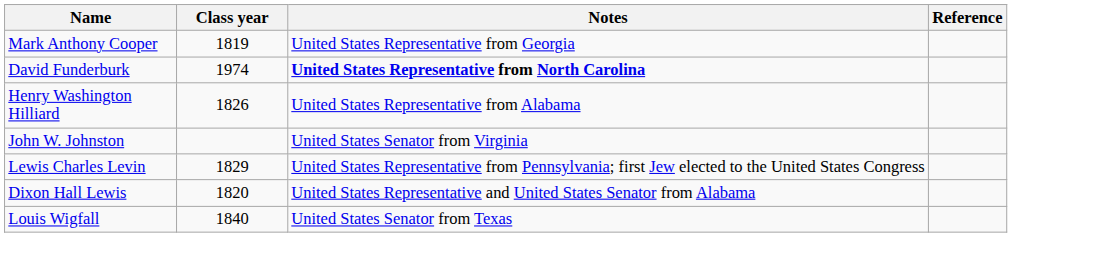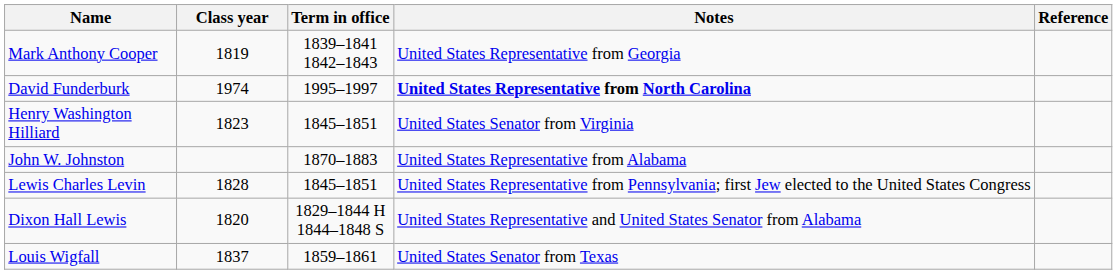 <table class="wikitable sortable">
 <tr>
 <th width="160">Name</th>
 <th width="100">Class year</th>
+<th>Term in office</th>
 <th width="*" class="unsortable">Notes</th>
 <th width="*" class="unsortable">Reference</th>
 </tr>
 <tr>
 <td><a href='#'>Mark Anthony Cooper</a></td>
 <td align="center">1819</td>
+<td align="center">1839–1841<br>1842–1843</td>
 <td><a href='#'>United States Representative</a> from <a href='#'>Georgia</a></td>
 <td></td>
 </tr>
 <tr>
 <td><a href='#'>David Funderburk</a></td>
 <td align="center">1974</td>
+<td align="center">1995–1997</td>
 <td><strong><a href='#'>United States Representative</a> from <a href='#'>North Carolina</a></strong></td>
 <td></td>
 </tr>
 <tr>
 <td><a href='#'>Henry Washington Hilliard</a></td>
-<td align="center">1826</td>
-<td><a href='#'>United States Representative</a> from <a href='#'>Alabama</a></td>
+<td align="center">1823</td>
+<td align="center">1845–1851</td>
+<td><a href='#'>United States Senator</a> from <a href='#'>Virginia</a></td>
 <td></td>
 </tr>
 <tr>
 <td><a href='#'>John W. Johnston</a></td>
 <td align="center"></td>
-<td><a href='#'>United States Senator</a> from <a href='#'>Virginia</a></td>
+<td align="center">1870–1883</td>
+<td><a href='#'>United States Representative</a> from <a href='#'>Alabama</a></td>
 <td></td>
 </tr>
 <tr>
 <td><a href='#'>Lewis Charles Levin</a></td>
-<td align="center">1829</td>
+<td align="center">1828</td>
+<td align="center">1845–1851</td>
 <td><a href='#'>United States Representative</a> from <a href='#'>Pennsylvania</a>; first <a href='#'>Jew</a> elected to the United States Congress</td>
 <td></td>
 </tr>
 <tr>
 <td><a href='#'>Dixon Hall Lewis</a></td>
 <td align="center">1820</td>
+<td align="center">1829–1844 H<br>1844–1848 S</td>
 <td><a href='#'>United States Representative</a> and <a href='#'>United States Senator</a> from <a href='#'>Alabama</a></td>
 <td></td>
 </tr>
 <tr>
 <td><a href='#'>Louis Wigfall</a></td>
-<td align="center">1840</td>
+<td align="center">1837</td>
+<td align="center">1859–1861</td>
 <td><a href='#'>United States Senator</a> from <a href='#'>Texas</a></td>
 <td></td>
 </tr>
 </table>
